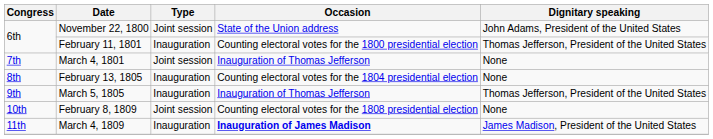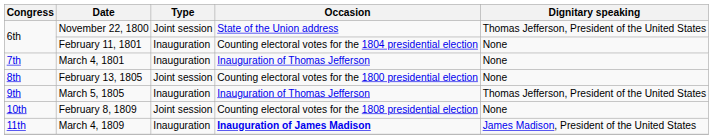 <table class="wikitable sortable">
 <tr>
 <th>Congress</th>
 <th>Date</th>
 <th>Type</th>
 <th>Occasion</th>
 <th>Dignitary speaking</th>
 </tr>
 <tr>
 <td rowspan="2">6th</td>
 <td>November 22, 1800</td>
 <td>Joint session</td>
 <td><a href='#'>State of the Union address</a></td>
-<td>John Adams, President of the United States</td>
+<td>Thomas Jefferson, President of the United States</td>
 </tr>
 <tr>
 <td>February 11, 1801</td>
 <td>Inauguration</td>
-<td>Counting electoral votes for the <a href='#'>1800 presidential election</a></td>
-<td>Thomas Jefferson, President of the United States</td>
+<td>Counting electoral votes for the <a href='#'>1804 presidential election</a></td>
+<td>None</td>
 </tr>
 <tr>
 <td><a href='#'>7th</a></td>
 <td>March 4, 1801</td>
-<td>Joint session</td>
+<td>Inauguration</td>
 <td><a href='#'>Inauguration of Thomas Jefferson</a></td>
 <td>None</td>
 </tr>
 <tr>
 <td><a href='#'>8th</a></td>
 <td>February 13, 1805</td>
-<td>Inauguration</td>
-<td>Counting electoral votes for the <a href='#'>1804 presidential election</a></td>
+<td>Joint session</td>
+<td>Counting electoral votes for the <a href='#'>1800 presidential election</a></td>
 <td>None</td>
 </tr>
 <tr>
 <td><a href='#'>9th</a></td>
 <td>March 5, 1805</td>
 <td>Inauguration</td>
 <td><a href='#'>Inauguration of Thomas Jefferson</a></td>
 <td>Thomas Jefferson, President of the United States</td>
 </tr>
 <tr>
 <td><a href='#'>10th</a></td>
 <td>February 8, 1809</td>
 <td>Joint session</td>
 <td>Counting electoral votes for the <a href='#'>1808 presidential election</a></td>
 <td>None</td>
 </tr>
 <tr>
 <td><a href='#'>11th</a></td>
 <td>March 4, 1809</td>
 <td>Inauguration</td>
 <td><strong><a href='#'>Inauguration of James Madison</a></strong></td>
 <td><a href='#'>James Madison</a>, President of the United States</td>
 </tr>
 <tr>
 </tr>
 </table>
